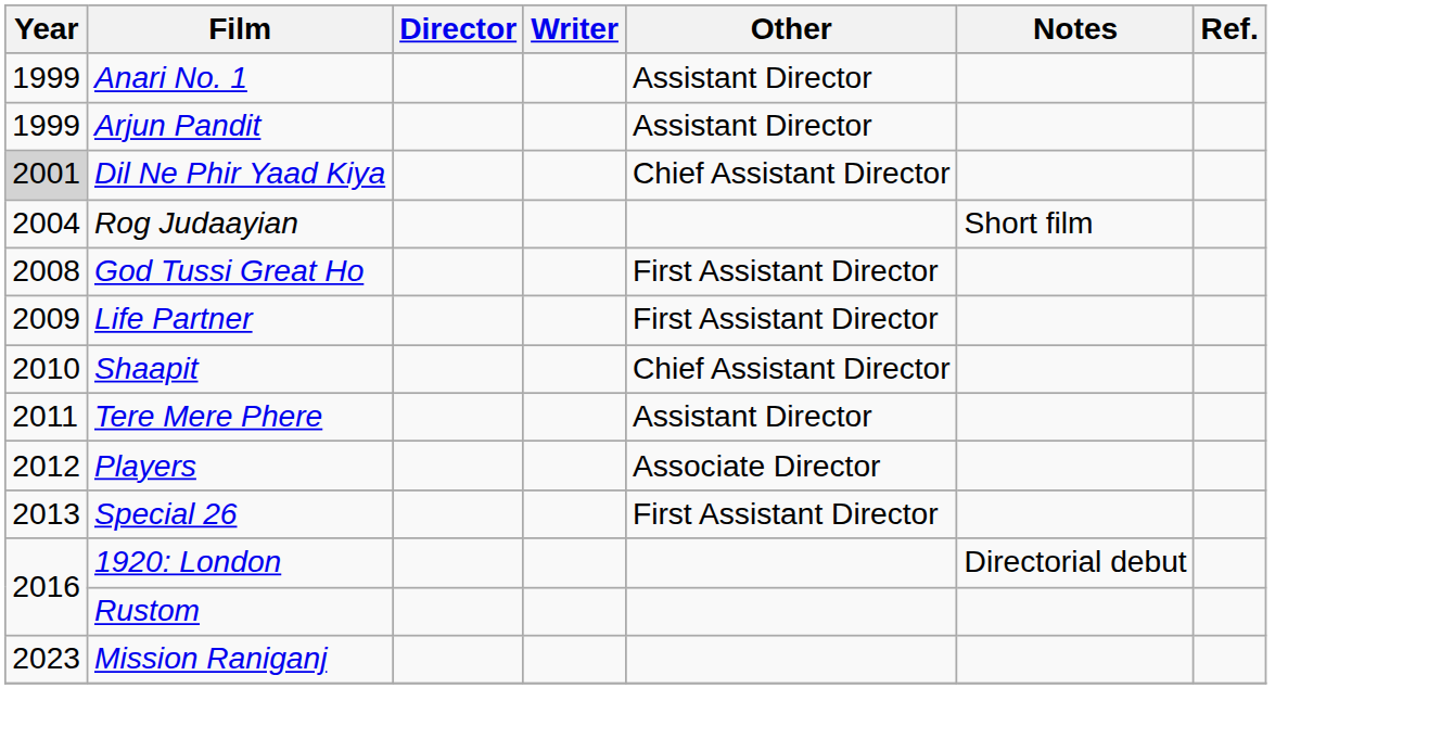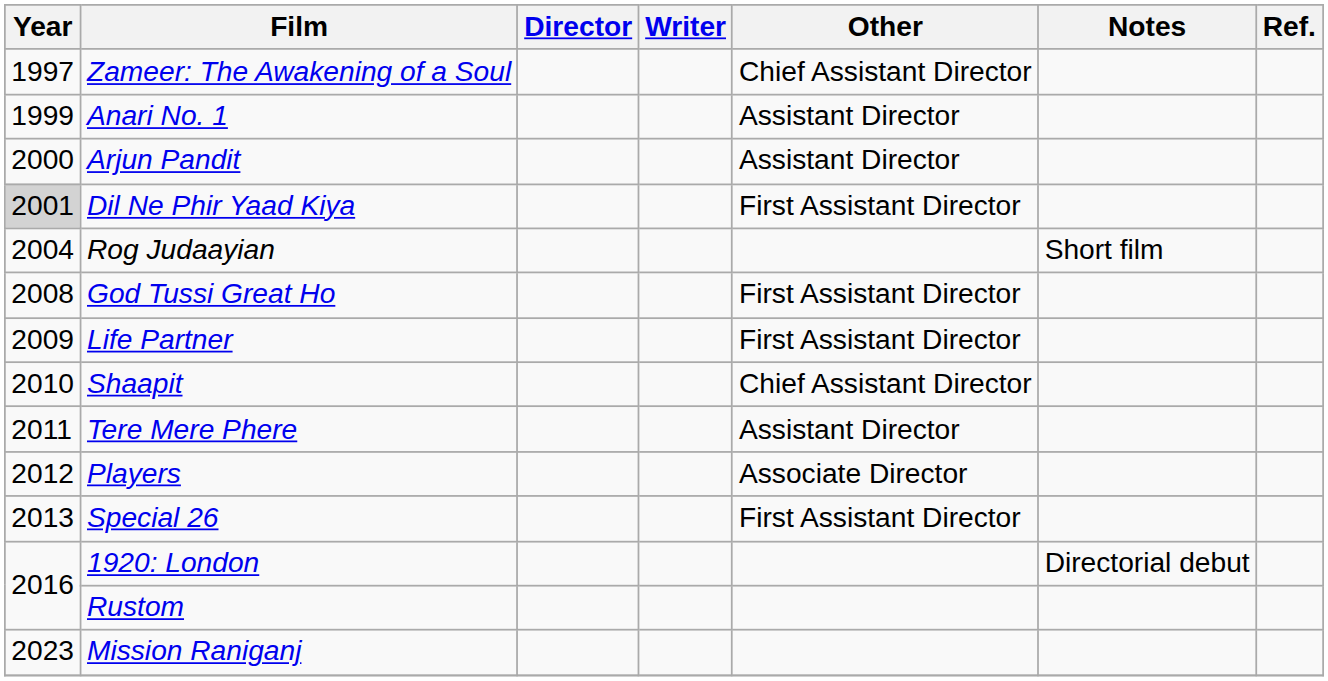 <table class="wikitable">
 <tr>
 <th>Year</th>
 <th>Film</th>
 <th><a href='#'>Director</a></th>
 <th><a href='#'>Writer</a></th>
 <th>Other</th>
 <th>Notes</th>
 <th>Ref.</th>
 </tr>
 <tr>
+<td>1997</td>
+<td><em><a href='#'>Zameer: The Awakening of a Soul</a></em></td>
+<td></td>
+<td></td>
+<td>Chief Assistant Director</td>
+<td></td>
+<td></td>
+</tr>
+<tr>
 <td>1999</td>
 <td><em><a href='#'>Anari No. 1</a></em></td>
 <td></td>
 <td></td>
 <td>Assistant Director</td>
 <td></td>
 <td></td>
 </tr>
 <tr>
-<td>1999</td>
+<td>2000</td>
 <td><em><a href='#'>Arjun Pandit</a></em></td>
 <td></td>
 <td></td>
 <td>Assistant Director</td>
 <td></td>
 <td></td>
 </tr>
 <tr>
 <td style="background: lightgrey;">2001</td>
 <td><em><a href='#'>Dil Ne Phir Yaad Kiya</a></em></td>
 <td></td>
 <td></td>
-<td>Chief Assistant Director</td>
+<td>First Assistant Director</td>
 <td></td>
 <td></td>
 </tr>
 <tr>
 <td>2004</td>
 <td><em>Rog Judaayian</em></td>
 <td></td>
 <td></td>
 <td></td>
 <td>Short film</td>
 <td></td>
 </tr>
 <tr>
 <td>2008</td>
 <td><em><a href='#'>God Tussi Great Ho</a></em></td>
 <td></td>
 <td></td>
 <td>First Assistant Director</td>
 <td></td>
 <td></td>
 </tr>
 <tr>
 <td>2009</td>
 <td><em><a href='#'>Life Partner</a></em></td>
 <td></td>
 <td></td>
 <td>First Assistant Director</td>
 <td></td>
 <td></td>
 </tr>
 <tr>
 <td>2010</td>
 <td><em><a href='#'>Shaapit</a></em></td>
 <td></td>
 <td></td>
 <td>Chief Assistant Director</td>
 <td></td>
 <td></td>
 </tr>
 <tr>
 <td>2011</td>
 <td><em><a href='#'>Tere Mere Phere</a></em></td>
 <td></td>
 <td></td>
 <td>Assistant Director</td>
 <td></td>
 <td></td>
 </tr>
 <tr>
 <td>2012</td>
 <td><em><a href='#'>Players</a></em></td>
 <td></td>
 <td></td>
 <td>Associate Director</td>
 <td></td>
 <td></td>
 </tr>
 <tr>
 <td>2013</td>
 <td><em><a href='#'>Special 26</a></em></td>
 <td></td>
 <td></td>
 <td>First Assistant Director</td>
 <td></td>
 <td></td>
 </tr>
 <tr>
 <td style="text-align:center;" rowspan="2">2016</td>
 <td><em><a href='#'>1920: London</a></em></td>
 <td></td>
 <td></td>
 <td></td>
 <td>Directorial debut</td>
 <td></td>
 </tr>
 <tr>
 <td><em><a href='#'>Rustom</a></em></td>
 <td></td>
 <td></td>
 <td></td>
 <td></td>
 <td></td>
 </tr>
 <tr>
 <td>2023</td>
 <td><em><a href='#'>Mission Raniganj</a></em></td>
 <td></td>
 <td></td>
 <td></td>
 <td></td>
 <td></td>
 </tr>
 <tr>
 </tr>
 </table>
